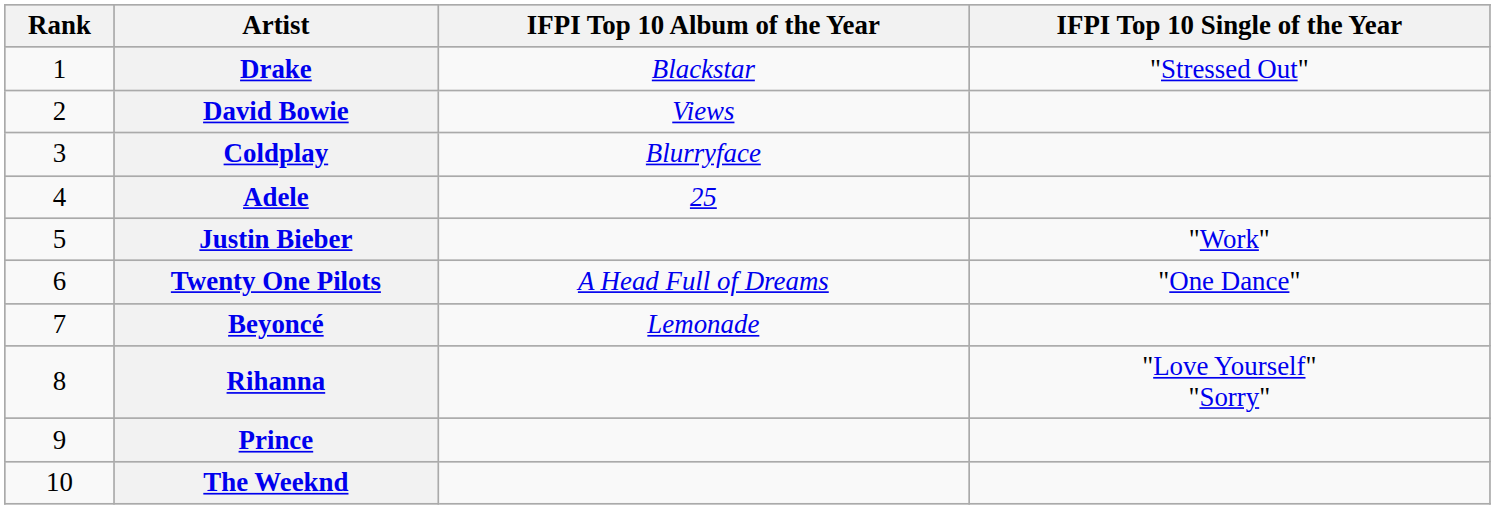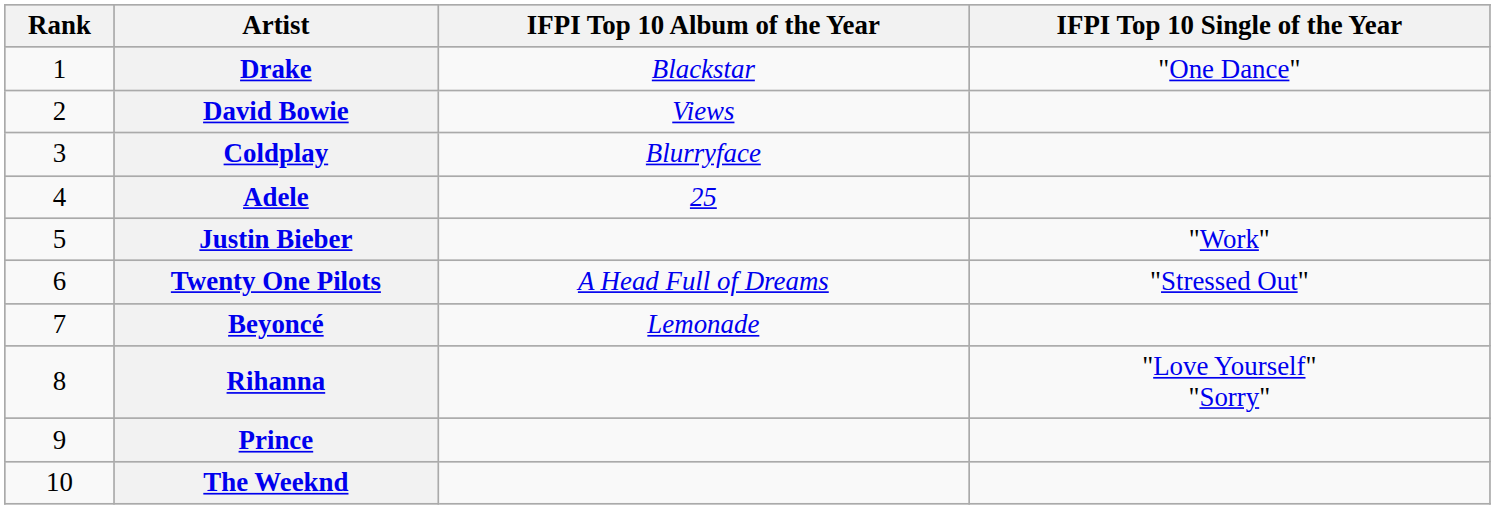 <table class="wikitable unsortable plainrowheaders" style="text-align:center; width:70%">
 <tr>
 <th>Rank</th>
 <th>Artist</th>
 <th>IFPI Top 10 Album of the Year</th>
 <th>IFPI Top 10 Single of the Year</th>
 </tr>
 <tr>
 <td>1</td>
 <th scope="row"><a href='#'>Drake</a></th>
 <td><em><a href='#'>Blackstar</a></em> </td>
-<td>"<a href='#'>Stressed Out</a>" </td>
+<td>"<a href='#'>One Dance</a>" </td>
 </tr>
 <tr>
 <td>2</td>
 <th scope="row"><a href='#'>David Bowie</a></th>
 <td><em><a href='#'>Views</a></em> </td>
 <td></td>
 </tr>
 <tr>
 <td>3</td>
 <th scope="row"><a href='#'>Coldplay</a></th>
 <td><em><a href='#'>Blurryface</a></em> </td>
 <td></td>
 </tr>
 <tr>
 <td>4</td>
 <th scope="row"><a href='#'>Adele</a></th>
 <td><em><a href='#'>25</a></em> </td>
 <td></td>
 </tr>
 <tr>
 <td>5</td>
 <th scope="row"><a href='#'>Justin Bieber</a></th>
 <td></td>
 <td>"<a href='#'>Work</a>" </td>
 </tr>
 <tr>
 <td>6</td>
 <th scope="row"><a href='#'>Twenty One Pilots</a></th>
 <td><em><a href='#'>A Head Full of Dreams</a></em> </td>
-<td>"<a href='#'>One Dance</a>" </td>
+<td>"<a href='#'>Stressed Out</a>" </td>
 </tr>
 <tr>
 <td>7</td>
 <th scope="row"><a href='#'>Beyoncé</a></th>
 <td><em><a href='#'>Lemonade</a></em> </td>
 <td></td>
 </tr>
 <tr>
 <td>8</td>
 <th scope="row"><a href='#'>Rihanna</a></th>
 <td></td>
 <td>"<a href='#'>Love Yourself</a>" <br>"<a href='#'>Sorry</a>" </td>
 </tr>
 <tr>
 <td>9</td>
 <th scope="row"><a href='#'>Prince</a></th>
 <td></td>
 <td></td>
 </tr>
 <tr>
 <td>10</td>
 <th scope="row"><a href='#'>The Weeknd</a></th>
 <td></td>
 <td></td>
 </tr>
 </table>
